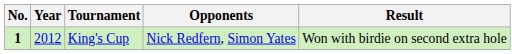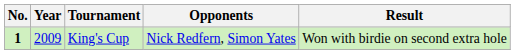 <table class="wikitable" style="font-size:95%;">
 <tr>
 <th>No.</th>
 <th>Year</th>
 <th>Tournament</th>
 <th>Opponents</th>
 <th>Result</th>
 </tr>
 <tr style="background:#D0F0C0;">
 <td align=center><strong>1</strong></td>
-<td><a href='#'>2012</a></td>
+<td><a href='#'>2009</a></td>
 <td><a href='#'>King's Cup</a></td>
 <td> <a href='#'>Nick Redfern</a>,  <a href='#'>Simon Yates</a></td>
 <td>Won with birdie on second extra hole</td>
 </tr>
 </table>
